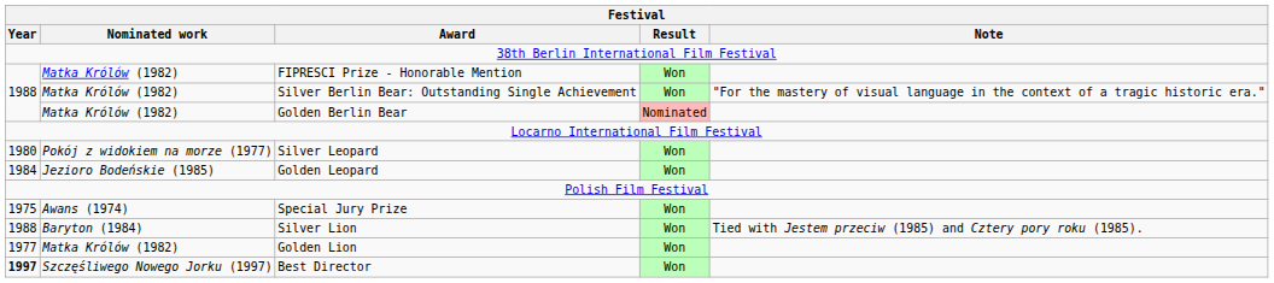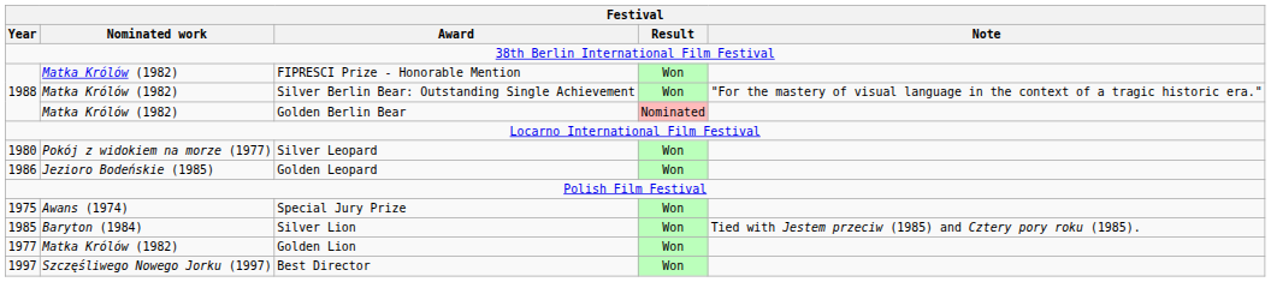 <table class="wikitable">
 <tr>
 <th colspan="5"><strong>Festival</strong></th>
 </tr>
 <tr>
 <th>Year</th>
 <th>Nominated work</th>
 <th>Award</th>
 <th>Result</th>
 <th>Note</th>
 </tr>
 <tr>
 <td colspan="5" align="center"><a href='#'>38th Berlin International Film Festival</a></td>
 </tr>
 <tr>
 <td rowspan="3">1988</td>
 <td><em><a href='#'>Matka Królów</a></em> (1982)</td>
 <td>FIPRESCI Prize - Honorable Mention</td>
 <td bgcolor="#bbffbb" align="center">Won</td>
 <td></td>
 </tr>
 <tr>
 <td><em>Matka Królów</em> (1982)</td>
 <td>Silver Berlin Bear: Outstanding Single Achievement</td>
 <td bgcolor="#bbffbb" align="center">Won</td>
 <td>"For the mastery of visual language in the context of a tragic historic era."</td>
 </tr>
 <tr>
 <td><em>Matka Królów</em> (1982)</td>
 <td>Golden Berlin Bear</td>
 <td bgcolor="#ffbbbb" align="center">Nominated</td>
 </tr>
 <tr>
 <td colspan="5" align="center"><a href='#'>Locarno International Film Festival</a></td>
 </tr>
 <tr>
 <td>1980</td>
 <td><em>Pokój z widokiem na morze</em> (1977)</td>
 <td>Silver Leopard</td>
 <td bgcolor="#bbffbb" align="center">Won</td>
 <td></td>
 </tr>
 <tr>
-<td>1984</td>
+<td>1986</td>
 <td><em>Jezioro Bodeńskie</em> (1985)</td>
 <td>Golden Leopard</td>
 <td bgcolor="#bbffbb" align="center">Won</td>
 <td></td>
 </tr>
 <tr>
 <td colspan="5" align="center"><a href='#'>Polish Film Festival</a></td>
 </tr>
 <tr>
 <td>1975</td>
 <td><em>Awans</em> (1974)</td>
 <td>Special Jury Prize</td>
 <td bgcolor="#bbffbb" align="center">Won</td>
 <td></td>
 </tr>
 <tr>
-<td>1988</td>
+<td>1985</td>
 <td><em>Baryton</em> (1984)</td>
 <td>Silver Lion</td>
 <td bgcolor="#bbffbb" align="center">Won</td>
 <td>Tied with <em>Jestem przeciw</em> (1985) and <em>Cztery pory roku</em> (1985).</td>
 </tr>
 <tr>
 <td>1977</td>
 <td><em>Matka Królów</em> (1982)</td>
 <td>Golden Lion</td>
 <td bgcolor="#bbffbb" align="center">Won</td>
 <td></td>
 </tr>
 <tr>
-<td><strong>1997</strong></td>
+<td>1997</td>
 <td><em>Szczęśliwego Nowego Jorku</em> (1997)</td>
 <td>Best Director</td>
 <td bgcolor="#bbffbb" align="center">Won</td>
 <td></td>
 </tr>
 </table>
